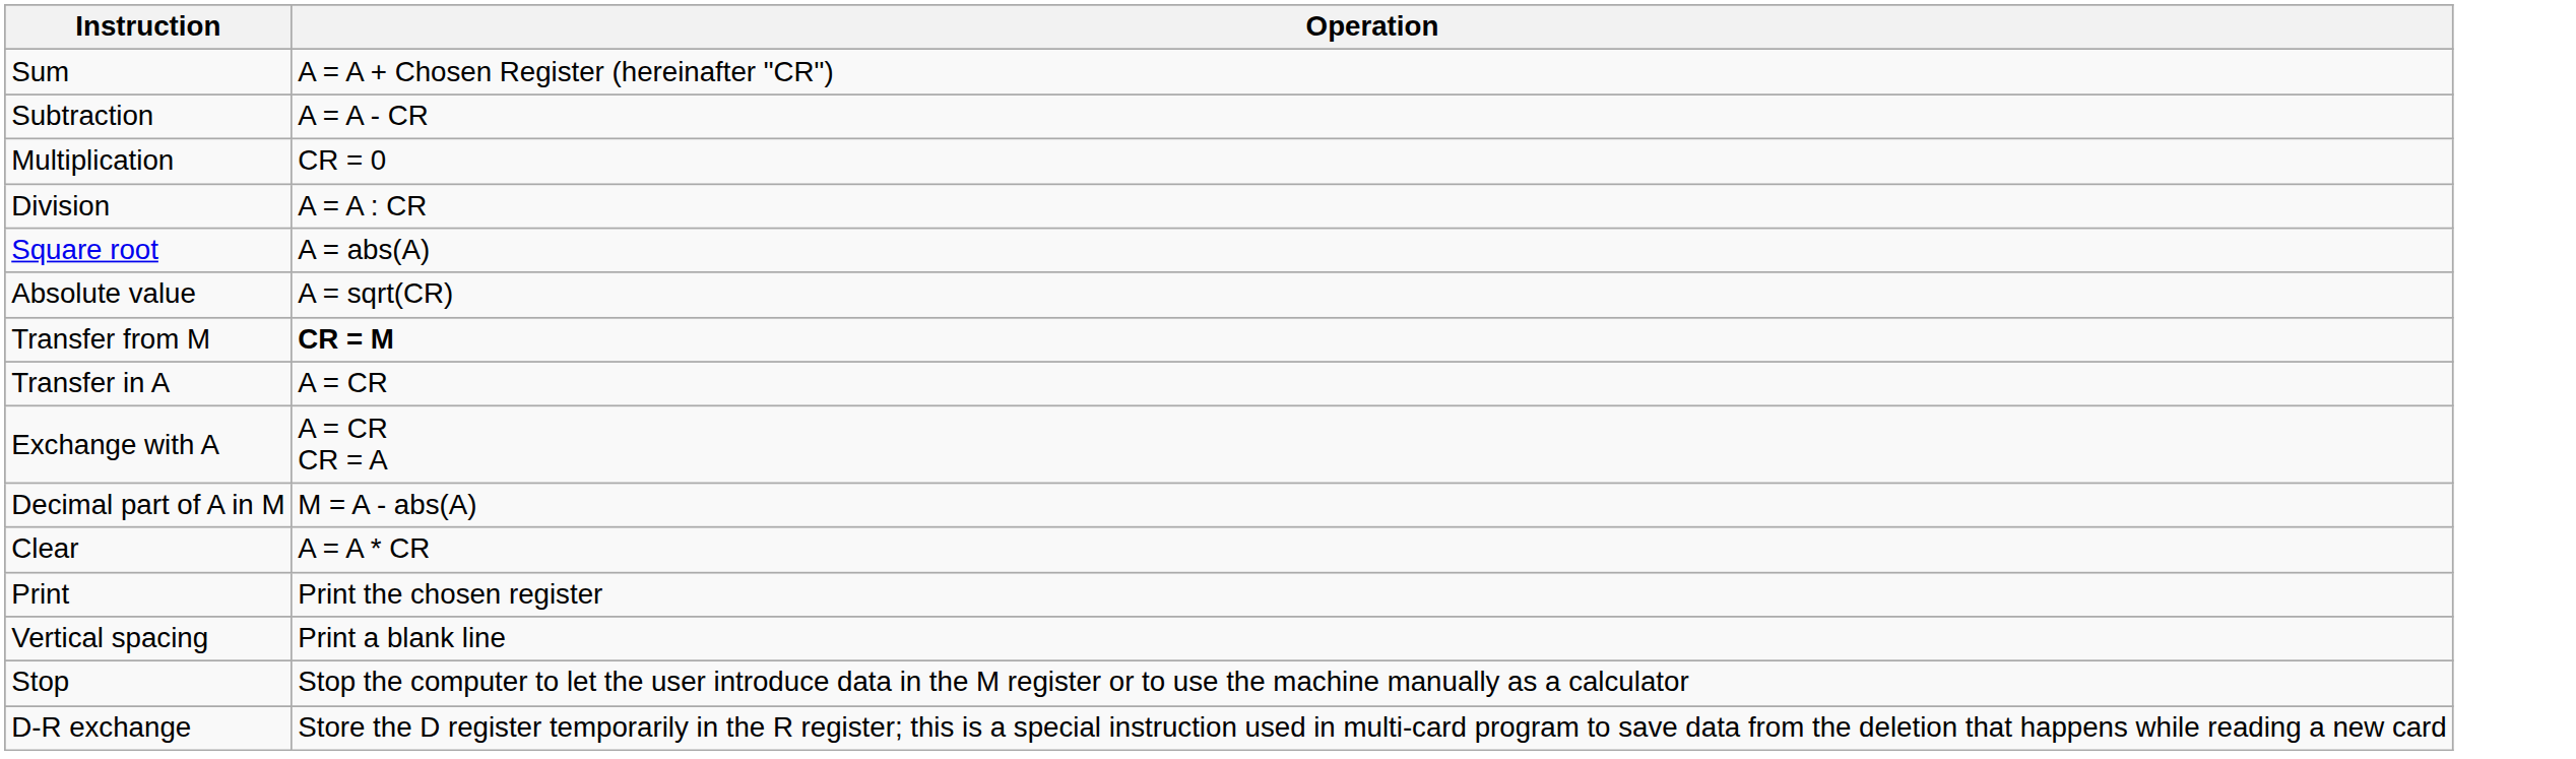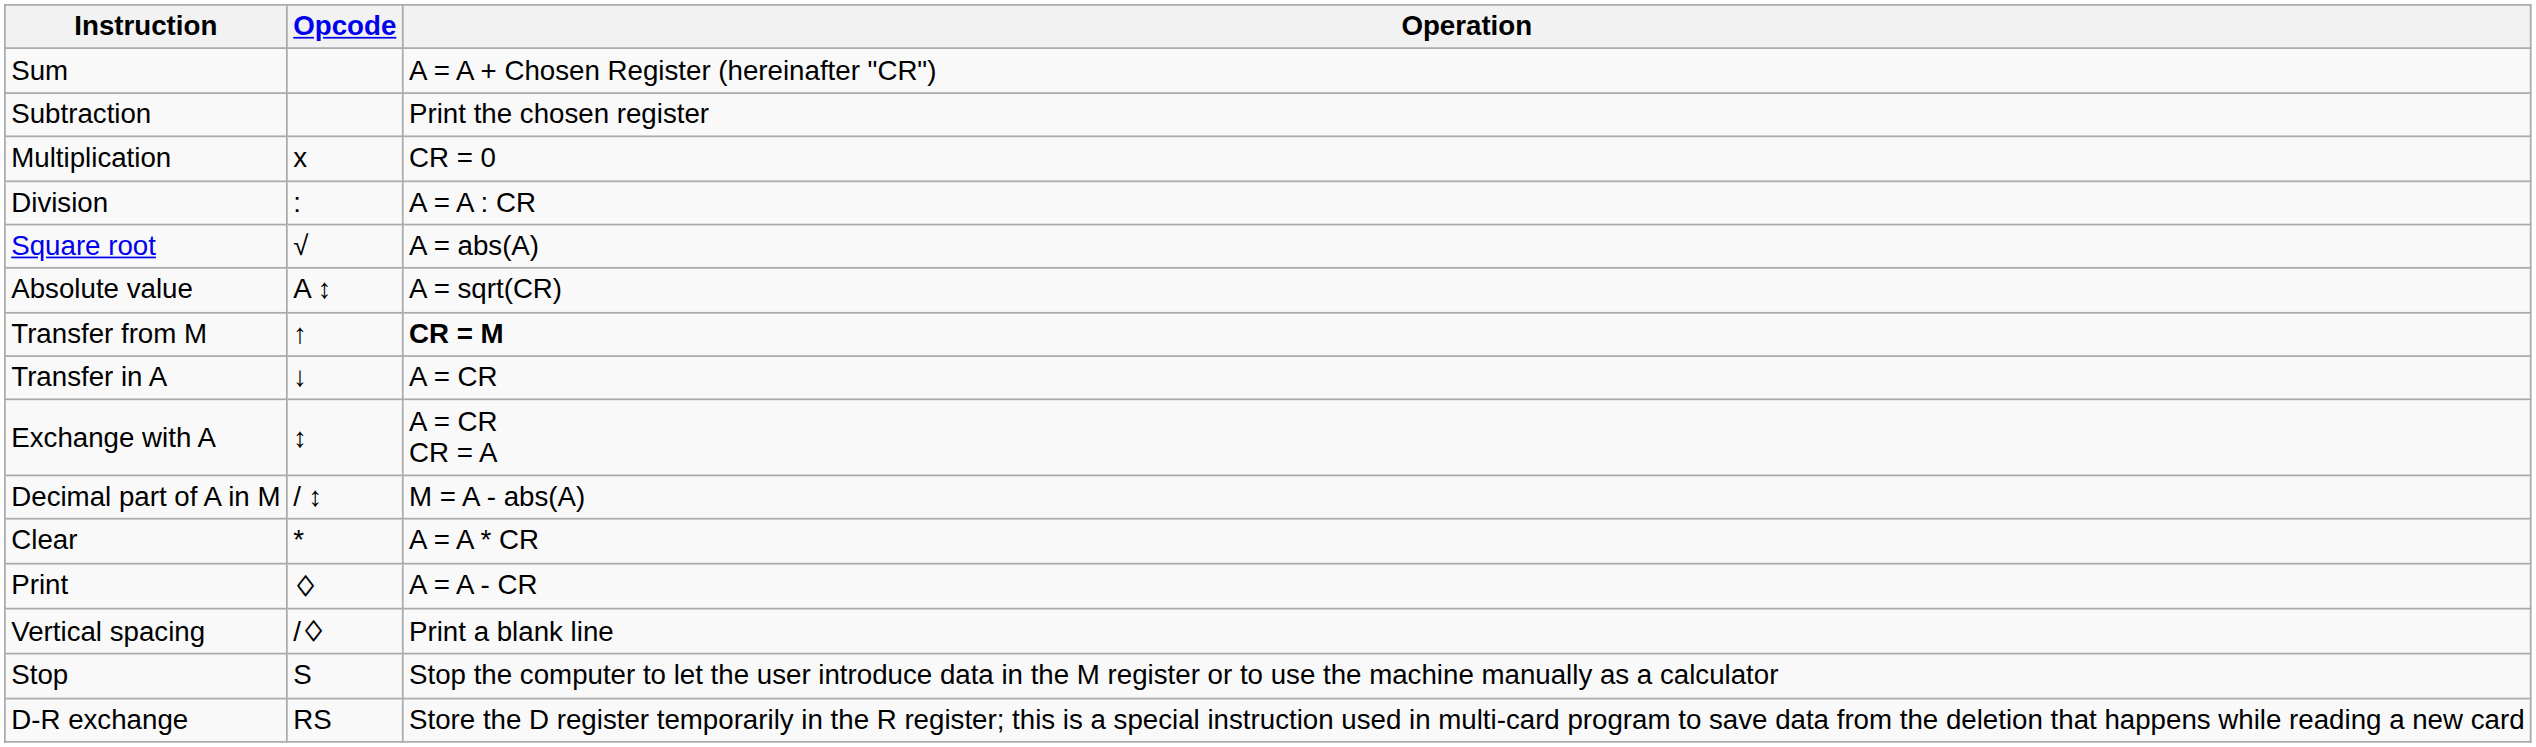 <table class="wikitable">
 <tr>
 <th>Instruction</th>
+<th><a href='#'>Opcode</a></th>
 <th>Operation</th>
 </tr>
 <tr>
 <td>Sum</td>
+<td></td>
 <td>A = A + Chosen Register (hereinafter "CR")</td>
 </tr>
 <tr>
 <td>Subtraction</td>
-<td>A = A - CR</td>
+<td></td>
+<td>Print the chosen register</td>
 </tr>
 <tr>
 <td>Multiplication</td>
+<td>x</td>
 <td>CR = 0</td>
 </tr>
 <tr>
 <td>Division</td>
+<td>:</td>
 <td>A = A : CR</td>
 </tr>
 <tr>
 <td><a href='#'>Square root</a></td>
+<td>√</td>
 <td>A = abs(A)</td>
 </tr>
 <tr>
 <td>Absolute value</td>
+<td>A ↕</td>
 <td>A = sqrt(CR)</td>
 </tr>
 <tr>
 <td>Transfer from M</td>
+<td>↑</td>
 <td><strong>CR = M</strong></td>
 </tr>
 <tr>
 <td>Transfer in A</td>
+<td>↓</td>
 <td>A = CR</td>
 </tr>
 <tr>
 <td>Exchange with A</td>
+<td>↕</td>
 <td>A = CR <br> CR = A</td>
 </tr>
 <tr>
 <td>Decimal part of A in M</td>
+<td>/ ↕</td>
 <td>M = A - abs(A)</td>
 </tr>
 <tr>
 <td>Clear</td>
+<td>*</td>
 <td>A = A * CR</td>
 </tr>
 <tr>
 <td>Print</td>
-<td>Print the chosen register</td>
+<td><strong>♢</strong></td>
+<td>A = A - CR</td>
 </tr>
 <tr>
 <td>Vertical spacing</td>
+<td>/<strong>♢</strong></td>
 <td>Print a blank line</td>
 </tr>
 <tr>
 <td>Stop</td>
+<td>S</td>
 <td>Stop the computer to let the user introduce data in the M register or to use the machine manually as a calculator</td>
 </tr>
 <tr>
 <td>D-R exchange</td>
+<td>RS</td>
 <td>Store the D register temporarily in the R register; this is a special instruction used in multi-card program to save data from the deletion that happens while reading a new card</td>
 </tr>
 </table>
